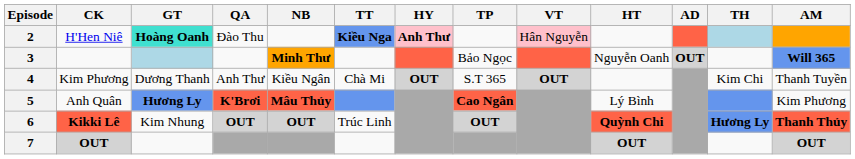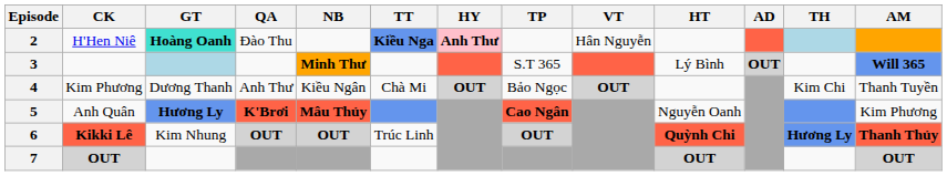 <table class="wikitable" style="text-align:center">
 <tr>
 <th><strong>Episode</strong></th>
 <th>CK</th>
 <th>GT</th>
 <th>QA</th>
 <th>NB</th>
 <th>TT</th>
 <th>HY</th>
 <th>TP</th>
 <th>VT</th>
 <th>HT</th>
 <th>AD</th>
 <th>TH</th>
 <th>AM</th>
 </tr>
 <tr>
 <th>2</th>
 <td><a href='#'>H'Hen Niê</a></td>
 <td bgcolor="turquoise"><strong>Hoàng Oanh</strong></td>
 <td>Đào Thu</td>
 <td></td>
 <td bgcolor="cornflowerblue"><strong>Kiều Nga</strong></td>
 <td bgcolor="pink"><strong>Anh Thư</strong></td>
 <td></td>
-<td style="background: pink;">Hân Nguyễn</td>
+<td>Hân Nguyễn</td>
 <td></td>
 <td bgcolor="tomato"><strong></strong></td>
 <td bgcolor="lightblue"><strong></strong></td>
 <td bgcolor="orange"><strong></strong></td>
 </tr>
 <tr>
 <th>3</th>
 <td></td>
 <td bgcolor="lightblue"><strong></strong></td>
 <td></td>
 <td bgcolor="orange"><strong>Minh Thư</strong></td>
 <td></td>
 <td bgcolor="tomato"><strong></strong></td>
-<td>Bảo Ngọc</td>
+<td>S.T 365</td>
 <td bgcolor="tomato"><strong></strong></td>
-<td>Nguyễn Oanh</td>
+<td>Lý Bình</td>
 <td bgcolor="lightgrey"><strong>OUT</strong></td>
 <td></td>
 <td bgcolor="cornflowerblue"><strong>Will 365</strong></td>
 </tr>
 <tr>
 <th>4</th>
 <td>Kim Phương</td>
 <td>Dương Thanh</td>
 <td>Anh Thư</td>
 <td>Kiều Ngân</td>
 <td>Chà Mi</td>
 <td bgcolor="lightgrey"><strong>OUT</strong></td>
-<td>S.T 365</td>
+<td>Bảo Ngọc</td>
 <td bgcolor="lightgrey"><strong>OUT</strong></td>
 <td></td>
 <td bgcolor="darkgray" rowspan="7"></td>
 <td>Kim Chi</td>
 <td>Thanh Tuyền</td>
 </tr>
 <tr>
 <th>5</th>
 <td>Anh Quân</td>
 <td bgcolor="cornflowerblue"><strong>Hương Ly</strong></td>
 <td bgcolor="tomato"><strong>K'Brơi</strong></td>
 <td bgcolor="tomato"><strong>Mâu Thủy</strong></td>
 <td bgcolor="cornflowerblue"></td>
 <td bgcolor="darkgray" rowspan="7"></td>
 <td bgcolor="tomato"><strong>Cao Ngân</strong></td>
 <td bgcolor="darkgray" rowspan="7"></td>
-<td>Lý Bình</td>
+<td>Nguyễn Oanh</td>
 <td bgcolor="cornflowerblue"></td>
 <td>Kim Phương</td>
 </tr>
 <tr>
 <th>6</th>
 <td bgcolor="tomato"><strong>Kikki Lê</strong></td>
 <td>Kim Nhung</td>
 <td bgcolor="lightgrey"><strong>OUT</strong></td>
 <td bgcolor="lightgrey"><strong>OUT</strong></td>
 <td>Trúc Linh</td>
 <td bgcolor="lightgrey"><strong>OUT</strong></td>
 <td bgcolor="tomato"><strong>Quỳnh Chi</strong></td>
 <td bgcolor="cornflowerblue"><strong>Hương Ly</strong></td>
 <td bgcolor="tomato"><strong>Thanh Thủy</strong></td>
 </tr>
 <tr>
 <th>7</th>
 <td bgcolor="lightgrey"><strong>OUT</strong></td>
 <td></td>
 <td bgcolor="darkgray" rowspan="7"></td>
 <td bgcolor="darkgray" rowspan="7"></td>
 <td></td>
 <td bgcolor="darkgray" rowspan="7"></td>
 <td bgcolor="lightgrey"><strong>OUT</strong></td>
 <td></td>
 <td bgcolor="lightgrey"><strong>OUT</strong></td>
 </tr>
 </table>
